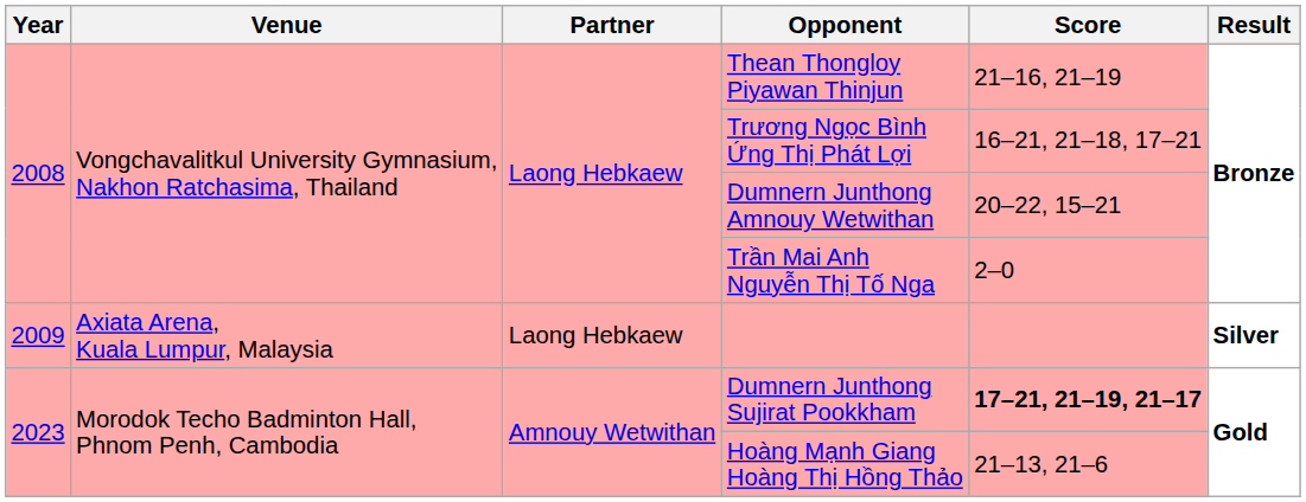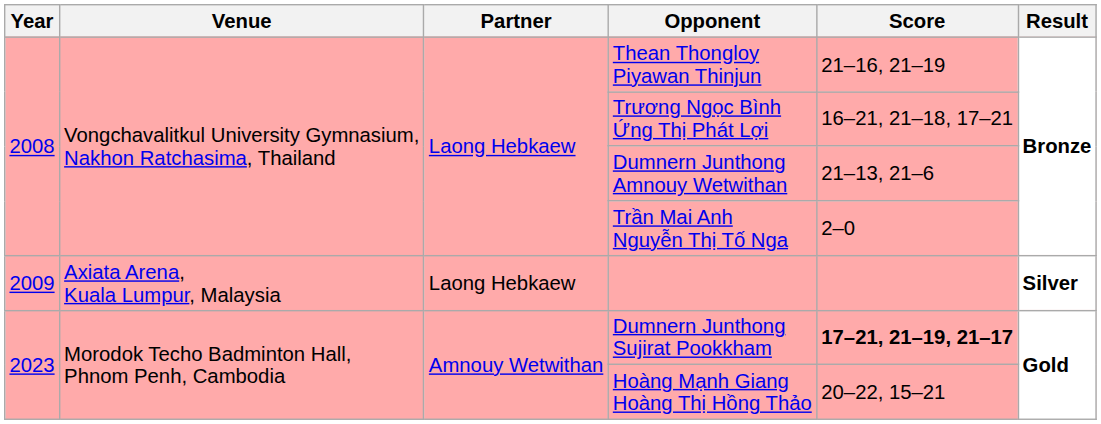 <table class="sortable wikitable" style="font-size: 90%;">
 <tr>
 <th>Year</th>
 <th>Venue</th>
 <th>Partner</th>
 <th>Opponent</th>
 <th>Score</th>
 <th>Result</th>
 </tr>
 <tr style="background:#FFAAAA">
 <td rowspan="4" align="center"><a href='#'>2008</a></td>
 <td rowspan="4" align="left">Vongchavalitkul University Gymnasium,<br><a href='#'>Nakhon Ratchasima</a>, Thailand</td>
 <td rowspan="4" align="left"> <a href='#'>Laong Hebkaew</a></td>
 <td align="left"> <a href='#'>Thean Thongloy</a><br> <a href='#'>Piyawan Thinjun</a></td>
 <td align="left">21–16, 21–19</td>
 <td rowspan="4" style="text-align:left; background:white"> <strong>Bronze</strong></td>
 </tr>
 <tr style="background:#FFAAAA">
 <td align="left"> <a href='#'>Trương Ngọc Bình</a><br> <a href='#'>Ứng Thị Phát Lợi</a></td>
 <td align="left">16–21, 21–18, 17–21</td>
 </tr>
 <tr style="background:#FFAAAA">
 <td align="left"> <a href='#'>Dumnern Junthong</a><br> <a href='#'>Amnouy Wetwithan</a></td>
-<td align="left">20–22, 15–21</td>
+<td align="left">21–13, 21–6</td>
 </tr>
 <tr style="background:#FFAAAA">
 <td align="left"> <a href='#'>Trần Mai Anh</a><br> <a href='#'>Nguyễn Thị Tố Nga</a></td>
 <td align="left">2–0</td>
 </tr>
 <tr style="background:#FFAAAA">
 <td align="center"><a href='#'>2009</a></td>
 <td align="left"><a href='#'>Axiata Arena</a>,<br><a href='#'>Kuala Lumpur</a>, Malaysia</td>
 <td align="left"> Laong Hebkaew</td>
 <td align="left"></td>
 <td align="left"></td>
 <td style="text-align:left; background:white"> <strong>Silver</strong></td>
 </tr>
 <tr style="background:#FFAAAA">
 <td rowspan="2" align="center"><a href='#'>2023</a></td>
 <td rowspan="2" align="left">Morodok Techo Badminton Hall,<br>Phnom Penh, Cambodia</td>
 <td rowspan="2" align="left"> <a href='#'>Amnouy Wetwithan</a></td>
 <td align="left"> <a href='#'>Dumnern Junthong</a><br> <a href='#'>Sujirat Pookkham</a></td>
 <td align="left"><strong>17–21, 21–19, 21–17</strong></td>
 <td rowspan="2" style="text-align:left; background:white"> <strong>Gold</strong></td>
 </tr>
 <tr style="background:#FFAAAA">
 <td align="left"> <a href='#'>Hoàng Mạnh Giang</a><br> <a href='#'>Hoàng Thị Hồng Thảo</a></td>
-<td align="left">21–13, 21–6</td>
+<td align="left">20–22, 15–21</td>
 </tr>
 </table>
